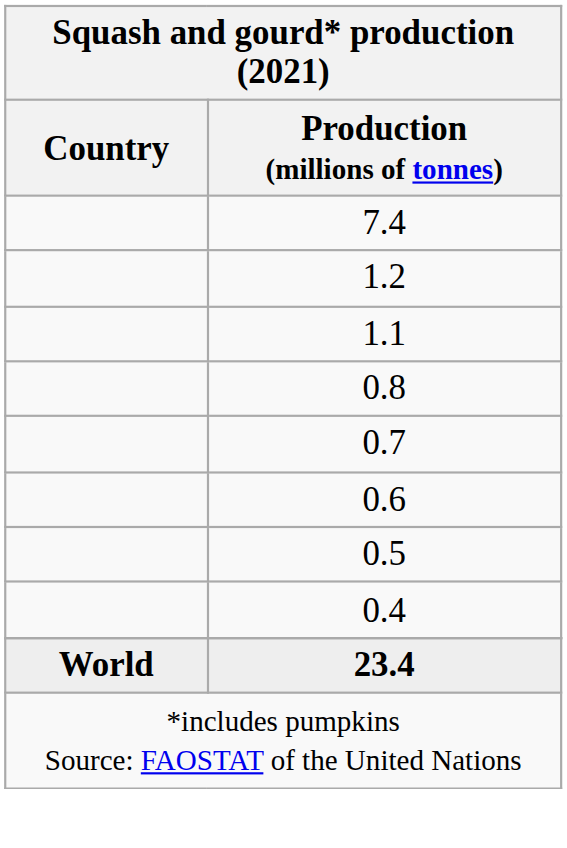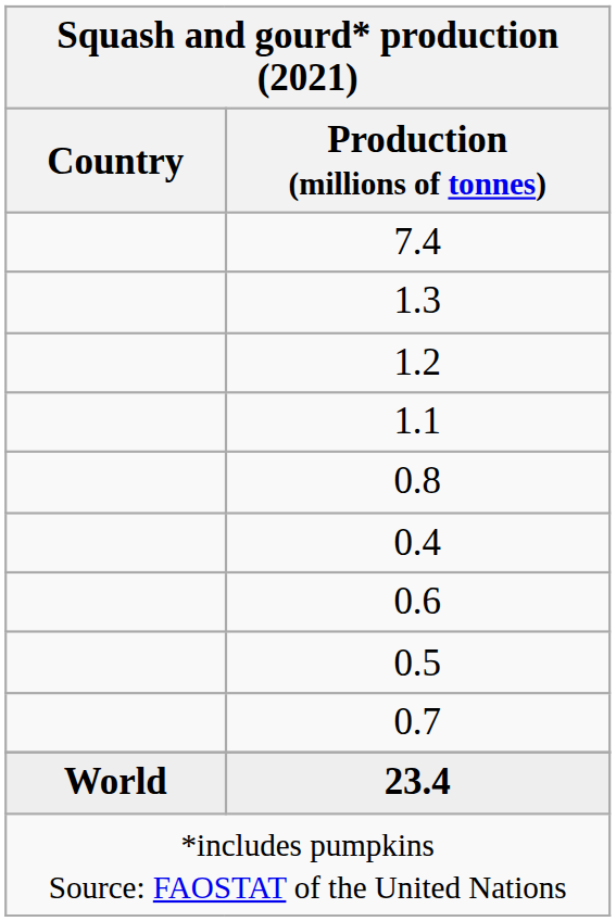 <table class="wikitable" style="float:right; clear:left; width:16em; text-align:center;">
 <tr>
 <th colspan=2>Squash and gourd* production (2021)</th>
 </tr>
 <tr>
 <th>Country</th>
 <th>Production<br><small>(millions of <a href='#'>tonnes</a>)</small></th>
 </tr>
 <tr>
 <td></td>
 <td>7.4</td>
+</tr>
+<tr>
+<td></td>
+<td>1.3</td>
 </tr>
 <tr>
 <td></td>
 <td>1.2</td>
 </tr>
 <tr>
 <td></td>
 <td>1.1</td>
 </tr>
 <tr>
 <td></td>
 <td>0.8</td>
 </tr>
 <tr>
 <td></td>
-<td>0.7</td>
+<td>0.4</td>
 </tr>
 <tr>
 <td></td>
 <td>0.6</td>
 </tr>
 <tr>
 <td></td>
 <td>0.5</td>
 </tr>
 <tr>
 <td></td>
-<td>0.4</td>
+<td>0.7</td>
 </tr>
 <tr>
 </tr>
 <tr bgcolor=#eeeeee class="sortbottom">
 <td><strong>World</strong></td>
 <td><strong>23.4</strong></td>
 </tr>
 <tr>
 <td colspan=2><small>*includes pumpkins</small><br><small>Source: <a href='#'>FAOSTAT</a> of the United Nations</small></td>
 </tr>
 </table>
